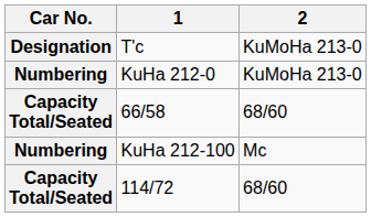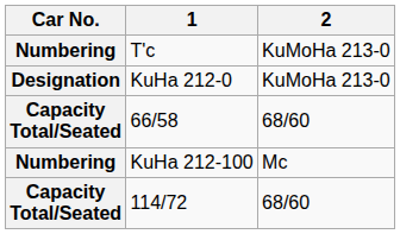 <table class="wikitable">
 <tr>
 <th>Car No.</th>
 <th>1</th>
 <th>2</th>
 </tr>
 <tr>
-<th>Designation</th>
+<th>Numbering</th>
 <td>T'c</td>
 <td>KuMoHa 213-0</td>
 </tr>
 <tr>
-<th>Numbering</th>
+<th>Designation</th>
 <td>KuHa 212-0</td>
 <td>KuMoHa 213-0</td>
 </tr>
 <tr>
 <th>Capacity<br>Total/Seated</th>
 <td>66/58</td>
 <td>68/60</td>
 </tr>
 <tr>
 <th>Numbering</th>
 <td>KuHa 212-100</td>
 <td>Mc</td>
 </tr>
 <tr>
 <th>Capacity<br>Total/Seated</th>
 <td>114/72</td>
 <td>68/60</td>
 </tr>
 </table>
